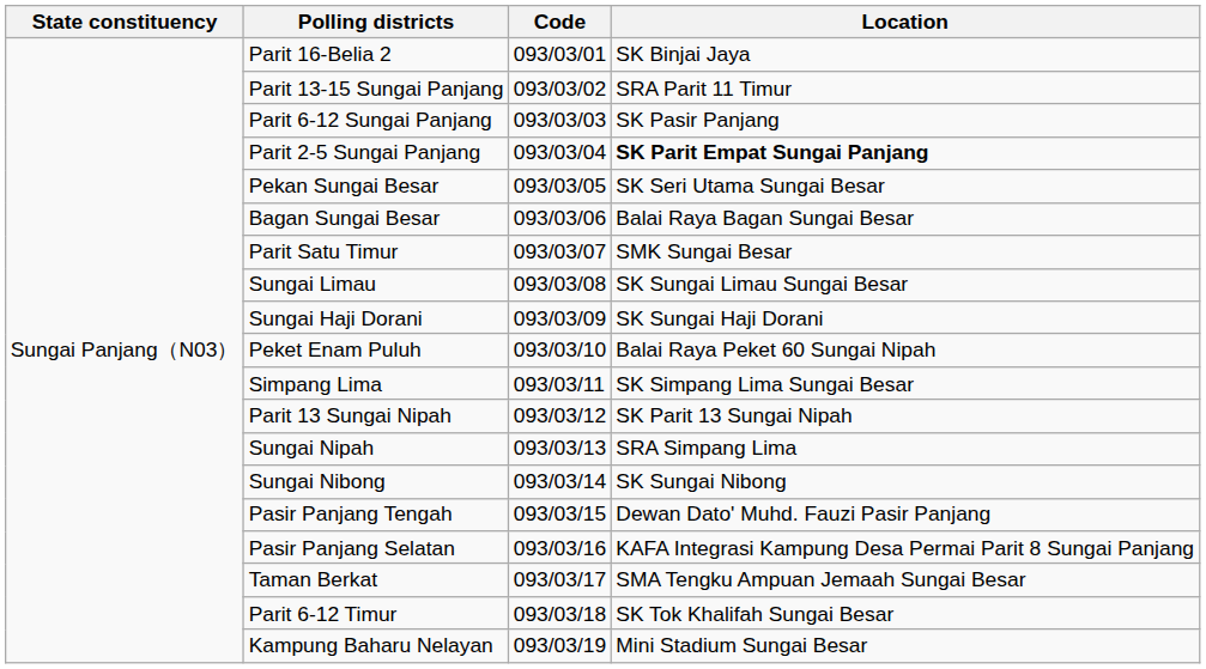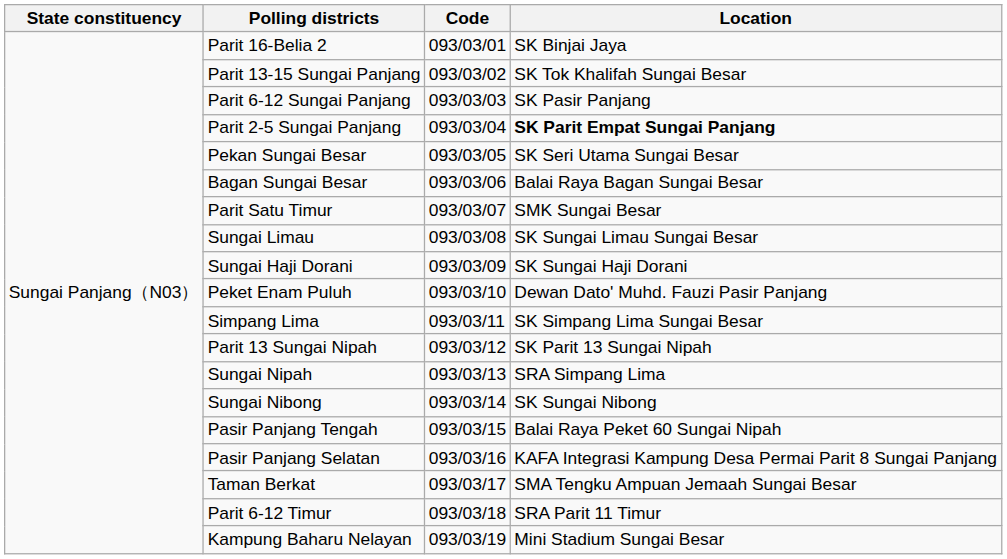 <table class="wikitable sortable mw-collapsible" style="white-space:nowrap;font-size:85%">
 <tr>
 <th>State constituency</th>
 <th>Polling districts</th>
 <th>Code</th>
 <th>Location</th>
 </tr>
 <tr>
 <td rowspan="19">Sungai Panjang（N03）</td>
 <td>Parit 16-Belia 2</td>
 <td>093/03/01</td>
 <td>SK Binjai Jaya</td>
 </tr>
 <tr>
 <td>Parit 13-15 Sungai Panjang</td>
 <td>093/03/02</td>
-<td>SRA Parit 11 Timur</td>
+<td>SK Tok Khalifah Sungai Besar</td>
 </tr>
 <tr>
 <td>Parit 6-12 Sungai Panjang</td>
 <td>093/03/03</td>
 <td>SK Pasir Panjang</td>
 </tr>
 <tr>
 <td>Parit 2-5 Sungai Panjang</td>
 <td>093/03/04</td>
 <td><strong>SK Parit Empat Sungai Panjang</strong></td>
 </tr>
 <tr>
 <td>Pekan Sungai Besar</td>
 <td>093/03/05</td>
 <td>SK Seri Utama Sungai Besar</td>
 </tr>
 <tr>
 <td>Bagan Sungai Besar</td>
 <td>093/03/06</td>
 <td>Balai Raya Bagan Sungai Besar</td>
 </tr>
 <tr>
 <td>Parit Satu Timur</td>
 <td>093/03/07</td>
 <td>SMK Sungai Besar</td>
 </tr>
 <tr>
 <td>Sungai Limau</td>
 <td>093/03/08</td>
 <td>SK Sungai Limau Sungai Besar</td>
 </tr>
 <tr>
 <td>Sungai Haji Dorani</td>
 <td>093/03/09</td>
 <td>SK Sungai Haji Dorani</td>
 </tr>
 <tr>
 <td>Peket Enam Puluh</td>
 <td>093/03/10</td>
-<td>Balai Raya Peket 60 Sungai Nipah</td>
+<td>Dewan Dato' Muhd. Fauzi Pasir Panjang</td>
 </tr>
 <tr>
 <td>Simpang Lima</td>
 <td>093/03/11</td>
 <td>SK Simpang Lima Sungai Besar</td>
 </tr>
 <tr>
 <td>Parit 13 Sungai Nipah</td>
 <td>093/03/12</td>
 <td>SK Parit 13 Sungai Nipah</td>
 </tr>
 <tr>
 <td>Sungai Nipah</td>
 <td>093/03/13</td>
 <td>SRA Simpang Lima</td>
 </tr>
 <tr>
 <td>Sungai Nibong</td>
 <td>093/03/14</td>
 <td>SK Sungai Nibong</td>
 </tr>
 <tr>
 <td>Pasir Panjang Tengah</td>
 <td>093/03/15</td>
-<td>Dewan Dato' Muhd. Fauzi Pasir Panjang</td>
+<td>Balai Raya Peket 60 Sungai Nipah</td>
 </tr>
 <tr>
 <td>Pasir Panjang Selatan</td>
 <td>093/03/16</td>
 <td>KAFA Integrasi Kampung Desa Permai Parit 8 Sungai Panjang</td>
 </tr>
 <tr>
 <td>Taman Berkat</td>
 <td>093/03/17</td>
 <td>SMA Tengku Ampuan Jemaah Sungai Besar</td>
 </tr>
 <tr>
 <td>Parit 6-12 Timur</td>
 <td>093/03/18</td>
-<td>SK Tok Khalifah Sungai Besar</td>
+<td>SRA Parit 11 Timur</td>
 </tr>
 <tr>
 <td>Kampung Baharu Nelayan</td>
 <td>093/03/19</td>
 <td>Mini Stadium Sungai Besar</td>
 </tr>
 </table>
